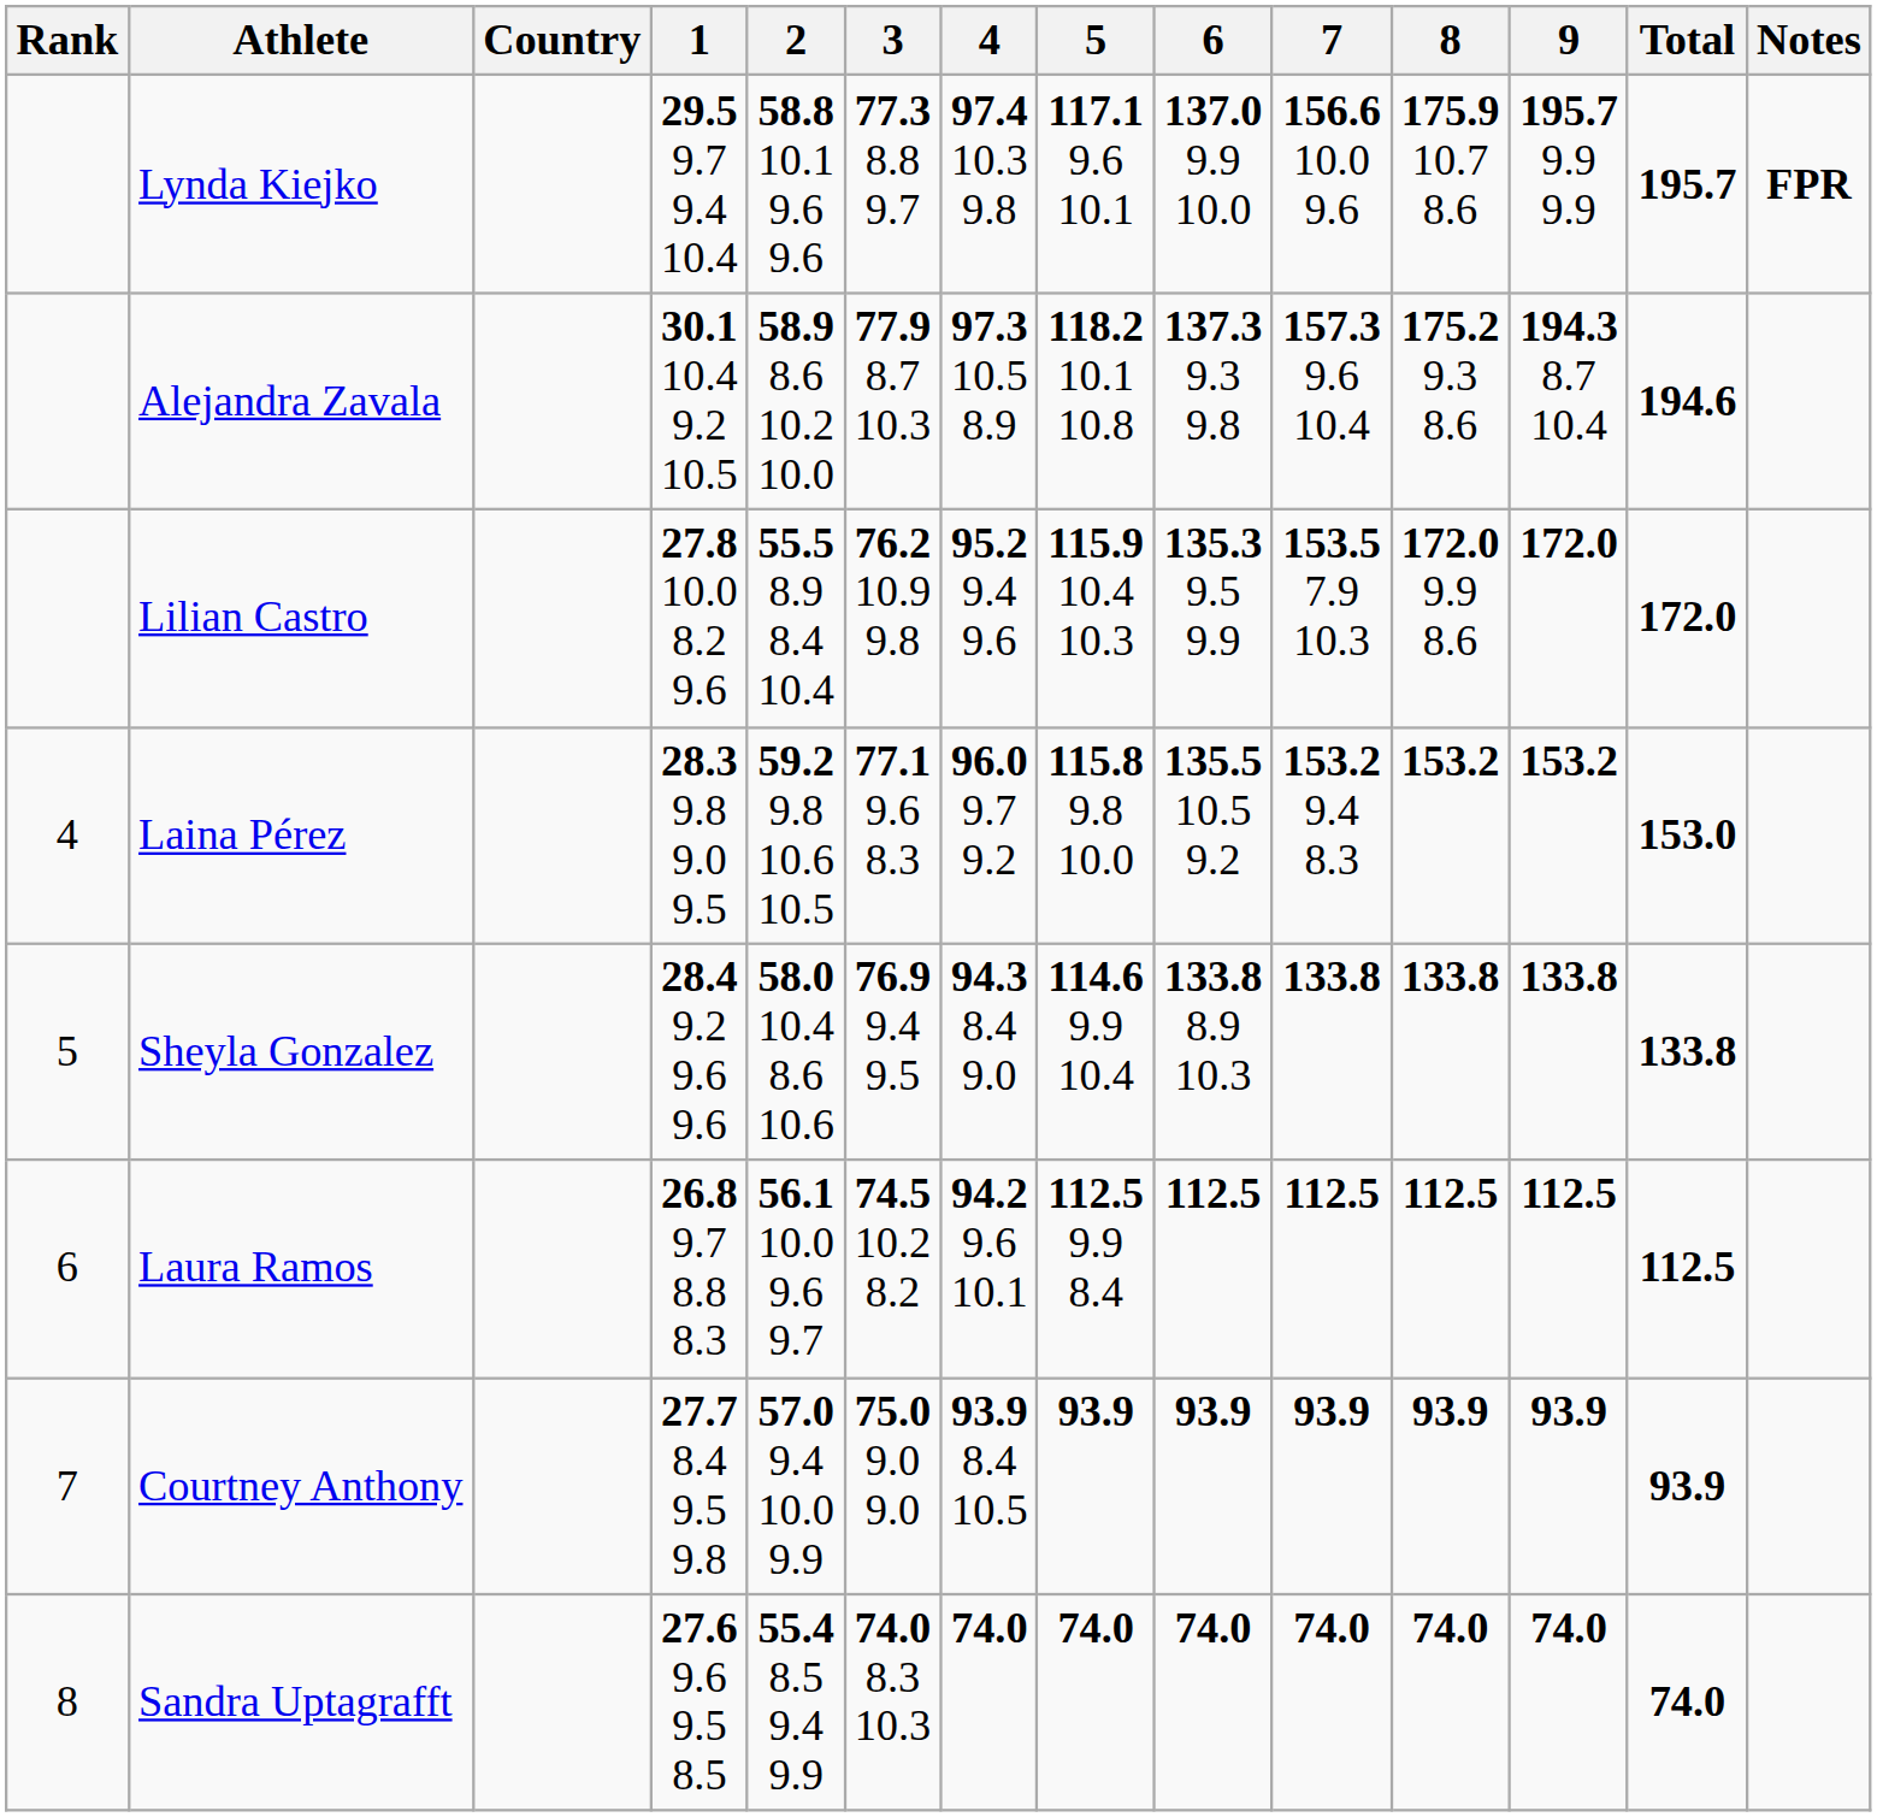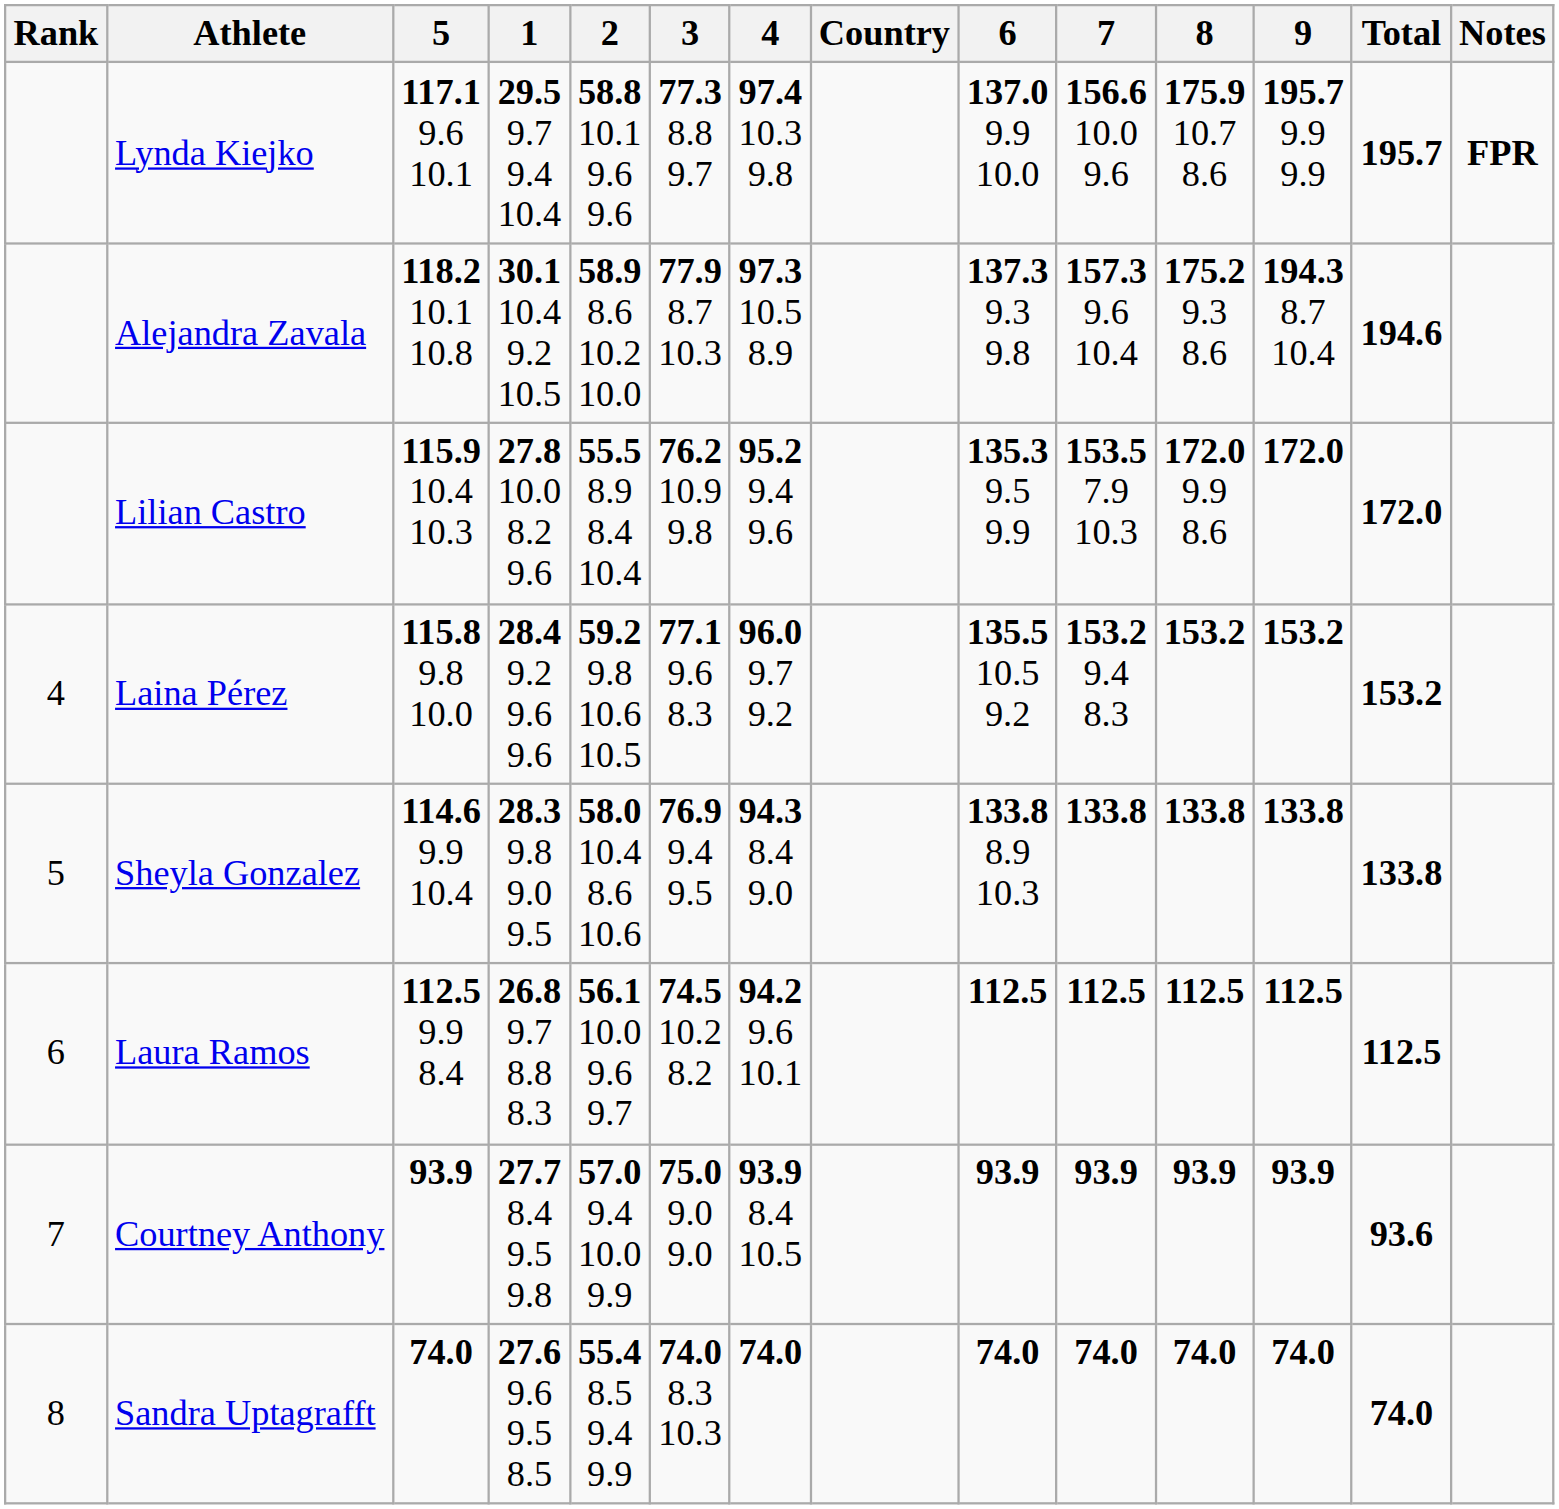 <table class="wikitable sortable" style="text-align:center">
 <tr>
 <th>Rank</th>
 <th>Athlete</th>
-<th>Country</th>
+<th style="width: 28px">5</th>
 <th style="width: 28px">1</th>
 <th style="width: 28px">2</th>
 <th style="width: 28px">3</th>
 <th style="width: 28px">4</th>
-<th style="width: 28px">5</th>
+<th>Country</th>
 <th style="width: 28px">6</th>
 <th style="width: 28px">7</th>
 <th style="width: 28px">8</th>
 <th style="width: 28px">9</th>
 <th>Total</th>
 <th>Notes</th>
 </tr>
 <tr>
 <td></td>
 <td align=left><a href='#'>Lynda Kiejko</a></td>
-<td align=left></td>
+<td><strong>117.1</strong><br>9.6<br>10.1<br><br></td>
 <td><strong>29.5</strong><br>9.7<br>9.4<br>10.4</td>
 <td><strong>58.8</strong><br> 10.1 <br>9.6 <br>9.6</td>
 <td><strong>77.3</strong><br>8.8 <br>9.7<br><br></td>
 <td><strong>97.4</strong><br>10.3<br>9.8<br><br></td>
-<td><strong>117.1</strong><br>9.6<br>10.1<br><br></td>
+<td align=left></td>
 <td><strong>137.0</strong><br>9.9 <br>10.0<br><br></td>
 <td><strong>156.6</strong><br>10.0<br>9.6 <br><br></td>
 <td><strong>175.9</strong><br>10.7<br>8.6 <br><br></td>
 <td><strong>195.7</strong><br>9.9<br>9.9 <br><br></td>
 <td><strong>195.7</strong></td>
 <td><strong>FPR</strong></td>
 </tr>
 <tr>
 <td></td>
 <td align=left><a href='#'>Alejandra Zavala</a></td>
-<td align=left></td>
+<td><strong>118.2</strong><br>10.1<br>10.8<br><br></td>
 <td><strong>30.1</strong><br>10.4<br>9.2<br>10.5</td>
 <td><strong>58.9</strong><br> 8.6 <br>10.2 <br>10.0</td>
 <td><strong>77.9</strong><br>8.7 <br>10.3<br><br></td>
 <td><strong>97.3</strong><br>10.5<br>8.9<br><br></td>
-<td><strong>118.2</strong><br>10.1<br>10.8<br><br></td>
+<td align=left></td>
 <td><strong>137.3</strong><br>9.3 <br>9.8<br><br></td>
 <td><strong>157.3</strong><br>9.6<br>10.4 <br><br></td>
 <td><strong>175.2</strong><br>9.3<br>8.6 <br><br></td>
 <td><strong>194.3</strong><br>8.7<br>10.4 <br><br></td>
 <td><strong>194.6</strong></td>
 <td></td>
 </tr>
 <tr>
 <td></td>
 <td align=left><a href='#'>Lilian Castro</a></td>
-<td align=left></td>
+<td><strong>115.9</strong><br>10.4<br>10.3<br><br></td>
 <td><strong>27.8</strong><br>10.0<br>8.2<br>9.6</td>
 <td><strong>55.5</strong><br> 8.9 <br>8.4 <br>10.4</td>
 <td><strong>76.2</strong><br>10.9 <br>9.8<br><br></td>
 <td><strong>95.2</strong><br>9.4<br>9.6<br><br></td>
-<td><strong>115.9</strong><br>10.4<br>10.3<br><br></td>
+<td align=left></td>
 <td><strong>135.3</strong><br>9.5 <br>9.9<br><br></td>
 <td><strong>153.5</strong><br>7.9<br>10.3 <br><br></td>
 <td><strong>172.0</strong><br>9.9<br>8.6 <br><br></td>
 <td><strong>172.0</strong><br> <br>  <br><br></td>
 <td><strong>172.0</strong></td>
 <td></td>
 </tr>
 <tr>
 <td>4</td>
 <td align=left><a href='#'>Laina Pérez</a></td>
-<td align=left></td>
-<td><strong>28.3</strong><br>9.8<br>9.0<br>9.5</td>
+<td><strong>115.8</strong><br>9.8<br>10.0<br><br></td>
+<td><strong>28.4</strong><br>9.2<br>9.6<br>9.6</td>
 <td><strong>59.2</strong><br> 9.8 <br>10.6 <br>10.5</td>
 <td><strong>77.1</strong><br>9.6 <br>8.3<br><br></td>
 <td><strong>96.0</strong><br>9.7<br>9.2<br><br></td>
-<td><strong>115.8</strong><br>9.8<br>10.0<br><br></td>
+<td align=left></td>
 <td><strong>135.5</strong><br>10.5 <br>9.2<br><br></td>
 <td><strong>153.2</strong><br>9.4<br>8.3 <br><br></td>
 <td><strong>153.2</strong><br> <br>  <br><br></td>
 <td><strong>153.2</strong><br> <br>  <br><br></td>
-<td><strong>153.0</strong></td>
+<td><strong>153.2</strong></td>
 <td></td>
 </tr>
 <tr>
 <td>5</td>
 <td align=left><a href='#'>Sheyla Gonzalez</a></td>
-<td align=left></td>
-<td><strong>28.4</strong><br>9.2<br>9.6<br>9.6</td>
+<td><strong>114.6</strong><br>9.9<br>10.4<br><br></td>
+<td><strong>28.3</strong><br>9.8<br>9.0<br>9.5</td>
 <td><strong>58.0</strong><br>10.4 <br>8.6 <br>10.6</td>
 <td><strong>76.9</strong><br>9.4 <br>9.5<br><br></td>
 <td><strong>94.3</strong><br>8.4<br>9.0<br><br></td>
-<td><strong>114.6</strong><br>9.9<br>10.4<br><br></td>
+<td align=left></td>
 <td><strong>133.8</strong><br>8.9 <br>10.3<br><br></td>
 <td><strong>133.8</strong><br> <br>  <br><br></td>
 <td><strong>133.8</strong><br> <br>  <br><br></td>
 <td><strong>133.8</strong><br> <br>  <br><br></td>
 <td><strong>133.8</strong></td>
 <td></td>
 </tr>
 <tr>
 <td>6</td>
 <td align=left><a href='#'>Laura Ramos</a></td>
-<td align=left></td>
+<td><strong>112.5</strong><br>9.9<br>8.4<br><br></td>
 <td><strong>26.8</strong><br>9.7<br>8.8<br>8.3</td>
 <td><strong>56.1</strong><br>10.0 <br>9.6 <br>9.7</td>
 <td><strong>74.5</strong><br>10.2 <br>8.2<br><br></td>
 <td><strong>94.2</strong><br>9.6<br>10.1<br><br></td>
-<td><strong>112.5</strong><br>9.9<br>8.4<br><br></td>
+<td align=left></td>
 <td><strong>112.5</strong><br> <br> <br><br></td>
 <td><strong>112.5</strong><br> <br>  <br><br></td>
 <td><strong>112.5</strong><br> <br>  <br><br></td>
 <td><strong>112.5</strong><br> <br>  <br><br></td>
 <td><strong>112.5</strong></td>
 <td></td>
 </tr>
 <tr>
 <td>7</td>
 <td align=left><a href='#'>Courtney Anthony</a></td>
-<td align=left></td>
+<td><strong>93.9</strong><br> <br> <br><br></td>
 <td><strong>27.7</strong><br>8.4<br>9.5<br>9.8</td>
 <td><strong>57.0</strong><br>9.4<br>10.0<br>9.9</td>
 <td><strong>75.0</strong><br>9.0 <br>9.0<br><br></td>
 <td><strong>93.9</strong><br>8.4<br>10.5<br><br></td>
-<td><strong>93.9</strong><br> <br> <br><br></td>
+<td align=left></td>
 <td><strong>93.9</strong><br> <br> <br><br></td>
 <td><strong>93.9</strong><br> <br>  <br><br></td>
 <td><strong>93.9</strong><br> <br>  <br><br></td>
 <td><strong>93.9</strong><br> <br>  <br><br></td>
-<td><strong>93.9</strong></td>
+<td><strong>93.6</strong></td>
 <td></td>
 </tr>
 <tr>
 <td>8</td>
 <td align=left><a href='#'>Sandra Uptagrafft</a></td>
-<td align=left></td>
+<td><strong>74.0</strong><br> <br> <br><br></td>
 <td><strong>27.6</strong><br>9.6<br>9.5<br>8.5</td>
 <td><strong>55.4</strong><br>8.5<br>9.4<br>9.9</td>
 <td><strong>74.0</strong><br>8.3 <br>10.3<br><br></td>
 <td><strong>74.0</strong><br> <br>  <br><br></td>
-<td><strong>74.0</strong><br> <br> <br><br></td>
+<td align=left></td>
 <td><strong>74.0</strong><br> <br> <br><br></td>
 <td><strong>74.0</strong><br> <br>  <br><br></td>
 <td><strong>74.0</strong><br> <br>  <br><br></td>
 <td><strong>74.0</strong><br> <br>  <br><br></td>
 <td><strong>74.0</strong></td>
 <td></td>
 </tr>
 </table>
